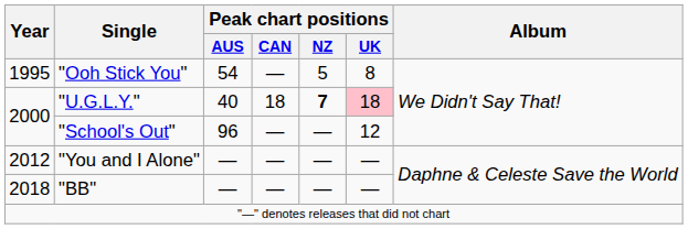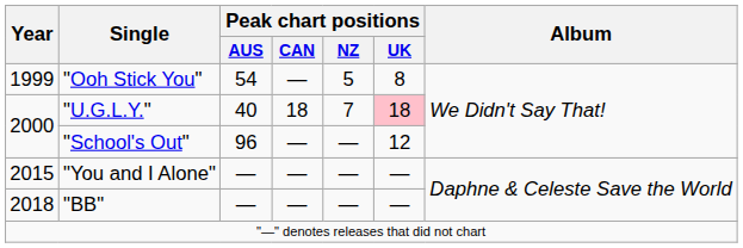 <table class="wikitable" style="text-align:center;">
 <tr>
 <th rowspan="2">Year</th>
 <th rowspan="2">Single</th>
 <th colspan="4">Peak chart positions</th>
 <th rowspan="2">Album</th>
 </tr>
 <tr style="font-size:smaller;">
 <th style="width:35px;"><a href='#'>AUS</a><br></th>
 <th style="width:35px;"><a href='#'>CAN</a><br></th>
 <th style="width:35px;"><a href='#'>NZ</a><br></th>
 <th style="width:35px;"><a href='#'>UK</a><br></th>
 </tr>
 <tr>
-<td>1995</td>
+<td>1999</td>
 <td style="text-align:left;">"<a href='#'>Ooh Stick You</a>"</td>
 <td>54</td>
 <td>—</td>
 <td>5</td>
 <td>8</td>
 <td style="text-align:left;" rowspan="3"><em>We Didn't Say That!</em></td>
 </tr>
 <tr>
 <td rowspan="2">2000</td>
 <td style="text-align:left;">"<a href='#'>U.G.L.Y.</a>"</td>
 <td>40</td>
 <td>18</td>
-<td><strong>7</strong></td>
+<td>7</td>
 <td style="background: pink;">18</td>
 </tr>
 <tr>
 <td style="text-align:left;">"<a href='#'>School's Out</a>"</td>
 <td>96</td>
 <td>—</td>
 <td>—</td>
 <td>12</td>
 </tr>
 <tr>
-<td>2012</td>
+<td>2015</td>
 <td style="text-align:left;">"You and I Alone"</td>
 <td>—</td>
 <td>—</td>
 <td>—</td>
 <td>—</td>
 <td rowspan="2"><em>Daphne & Celeste Save the World</em></td>
 </tr>
 <tr>
 <td>2018</td>
 <td style="text-align:left;">"BB"</td>
 <td>—</td>
 <td>—</td>
 <td>—</td>
 <td>—</td>
 </tr>
 <tr>
 <td colspan="15" style="font-size:8pt">"—" denotes releases that did not chart</td>
 </tr>
 </table>
